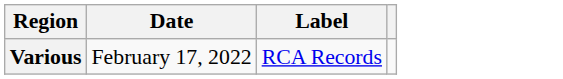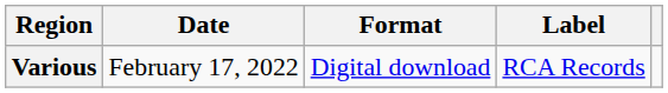 <table class="wikitable plainrowheaders">
 <tr>
 <th scope="col">Region</th>
 <th scope="col">Date</th>
+<th scope="col">Format</th>
 <th scope="col">Label</th>
 <th scope="col"></th>
 </tr>
 <tr>
 <th scope="row">Various</th>
 <td>February 17, 2022</td>
+<td><a href='#'>Digital download</a></td>
 <td><a href='#'>RCA Records</a></td>
 <td align="center"></td>
 </tr>
 </table>
